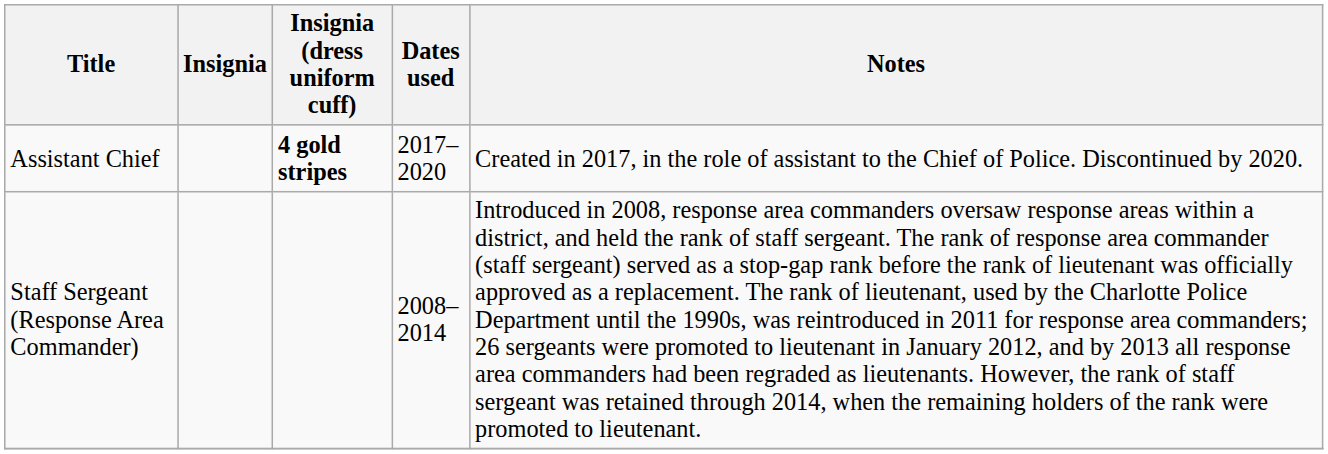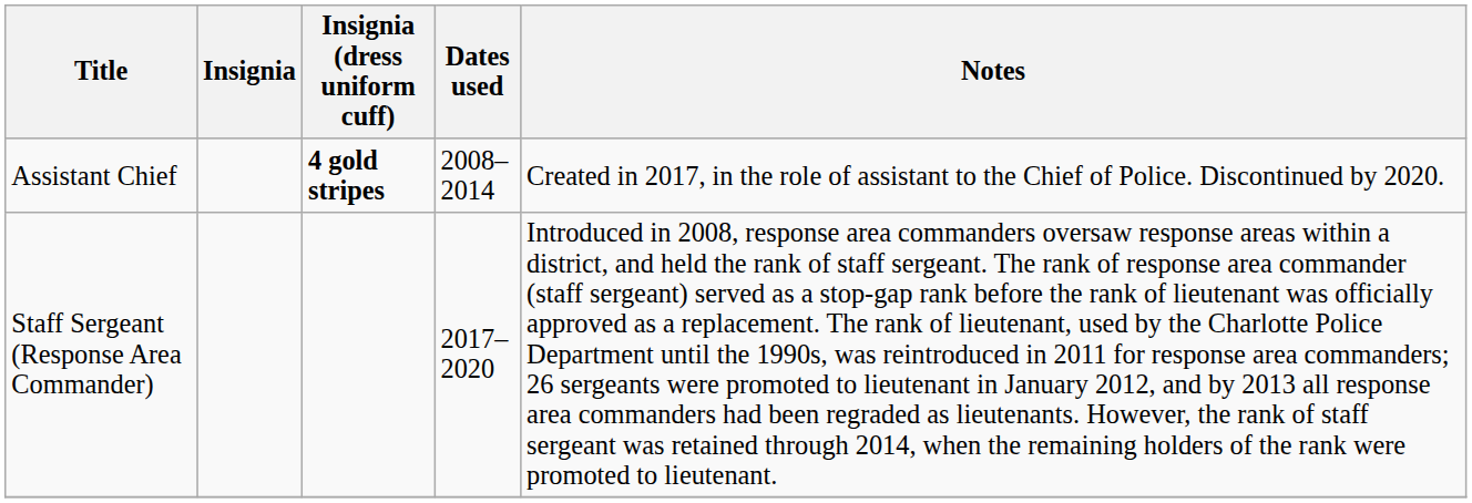 <table class="wikitable">
 <tr>
 <th>Title</th>
 <th>Insignia</th>
 <th>Insignia (dress uniform cuff)</th>
 <th>Dates used</th>
 <th>Notes</th>
 </tr>
 <tr>
 <td>Assistant Chief</td>
 <td></td>
 <td><strong>4 gold stripes</strong></td>
-<td>2017–2020</td>
+<td>2008–2014</td>
 <td>Created in 2017, in the role of assistant to the Chief of Police. Discontinued by 2020.</td>
 </tr>
 <tr>
 <td>Staff Sergeant (Response Area Commander)</td>
 <td></td>
 <td></td>
-<td>2008–2014</td>
+<td>2017–2020</td>
 <td>Introduced in 2008, response area commanders oversaw response areas within a district, and held the rank of staff sergeant. The rank of response area commander (staff sergeant) served as a stop-gap rank before the rank of lieutenant was officially approved as a replacement. The rank of lieutenant, used by the Charlotte Police Department until the 1990s, was reintroduced in 2011 for response area commanders; 26 sergeants were promoted to lieutenant in January 2012, and by 2013 all response area commanders had been regraded as lieutenants.  However, the rank of staff sergeant was retained through 2014, when the remaining holders of the rank were promoted to lieutenant.</td>
 </tr>
 <tr>
 </tr>
 </table>
